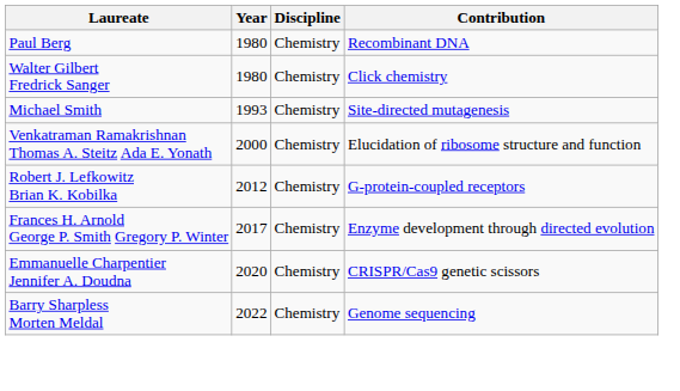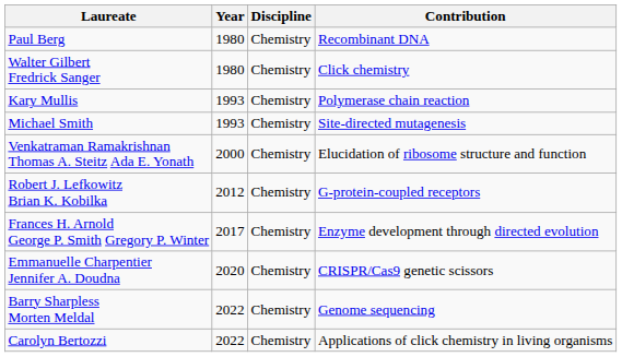 <table class="wikitable sortable">
 <tr>
 <th>Laureate</th>
 <th>Year</th>
 <th>Discipline</th>
 <th>Contribution</th>
 </tr>
 <tr>
 <td><a href='#'>Paul Berg</a></td>
 <td>1980</td>
 <td>Chemistry</td>
 <td><a href='#'>Recombinant DNA</a></td>
 </tr>
 <tr>
 <td><a href='#'>Walter Gilbert</a><br><a href='#'>Fredrick Sanger</a></td>
 <td>1980</td>
 <td>Chemistry</td>
 <td><a href='#'>Click chemistry</a></td>
+</tr>
+<tr>
+<td><a href='#'>Kary Mullis</a></td>
+<td>1993</td>
+<td>Chemistry</td>
+<td><a href='#'>Polymerase chain reaction</a></td>
 </tr>
 <tr>
 <td><a href='#'>Michael Smith</a></td>
 <td>1993</td>
 <td>Chemistry</td>
 <td><a href='#'>Site-directed mutagenesis</a></td>
 </tr>
 <tr>
 <td><a href='#'>Venkatraman Ramakrishnan</a><br><a href='#'>Thomas A. Steitz</a> <a href='#'>Ada E. Yonath</a></td>
 <td>2000</td>
 <td>Chemistry</td>
 <td>Elucidation of <a href='#'>ribosome</a> structure and function</td>
 </tr>
 <tr>
 <td><a href='#'>Robert J. Lefkowitz</a><br><a href='#'>Brian K. Kobilka</a></td>
 <td>2012</td>
 <td>Chemistry</td>
 <td><a href='#'>G-protein-coupled receptors</a></td>
 </tr>
 <tr>
 <td><a href='#'>Frances H. Arnold</a><br><a href='#'>George P. Smith</a> <a href='#'>Gregory P. Winter</a></td>
 <td>2017</td>
 <td>Chemistry</td>
 <td><a href='#'>Enzyme</a> development through <a href='#'>directed evolution</a></td>
 </tr>
 <tr>
 <td><a href='#'>Emmanuelle Charpentier</a><br><a href='#'>Jennifer A. Doudna</a></td>
 <td>2020</td>
 <td>Chemistry</td>
 <td><a href='#'>CRISPR/Cas9</a> genetic scissors</td>
 </tr>
 <tr>
 <td><a href='#'>Barry Sharpless</a><br><a href='#'>Morten Meldal</a></td>
 <td>2022</td>
 <td>Chemistry</td>
 <td><a href='#'>Genome sequencing</a></td>
 </tr>
+<tr>
+<td><a href='#'>Carolyn Bertozzi</a></td>
+<td>2022</td>
+<td>Chemistry</td>
+<td>Applications of click chemistry in living organisms</td>
+</tr>
 </table>
